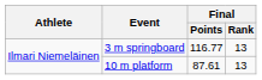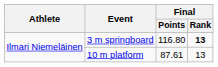 <table class="wikitable" style="font-size:90%;">
 <tr>
 <th rowspan=2>Athlete</th>
 <th rowspan=2>Event</th>
 <th colspan=2>Final</th>
 </tr>
 <tr style="font-size:95%">
 <th>Points</th>
 <th>Rank</th>
 </tr>
 <tr align=center>
 <td align=left rowspan=2><a href='#'>Ilmari Niemeläinen</a></td>
 <td align=left><a href='#'>3 m springboard</a></td>
-<td>116.77</td>
-<td>13</td>
+<td>116.80</td>
+<td><strong>13</strong></td>
 </tr>
 <tr align=center>
 <td align=left><a href='#'>10 m platform</a></td>
 <td>87.61</td>
 <td>13</td>
 </tr>
 </table>
